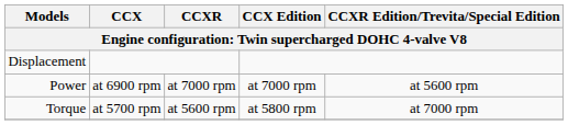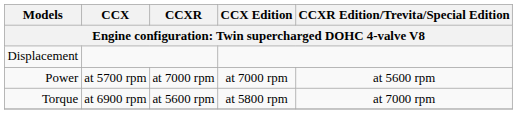 <table class="wikitable collapsible" style="font-size:97%; text-align:center;">
 <tr>
 <th>Models</th>
 <th>CCX</th>
 <th>CCXR</th>
 <th>CCX Edition</th>
 <th>CCXR Edition/Trevita/Special Edition</th>
 </tr>
 <tr>
 <th colspan=5>Engine configuration: Twin supercharged DOHC 4-valve V8</th>
 </tr>
 <tr>
 <td style="text-align:right;">Displacement</td>
 <td colspan=2></td>
 <td colspan=3></td>
 </tr>
 <tr>
 <td style="text-align:right;">Power</td>
-<td> at 6900 rpm</td>
+<td> at 5700 rpm</td>
 <td> at 7000 rpm</td>
 <td> at 7000 rpm</td>
 <td> at 5600 rpm</td>
 </tr>
 <tr>
 <td style="text-align:right;">Torque</td>
-<td> at 5700 rpm</td>
+<td> at 6900 rpm</td>
 <td> at 5600 rpm</td>
 <td> at 5800 rpm</td>
 <td> at 7000 rpm</td>
 </tr>
 <tr>
 </tr>
 </table>
